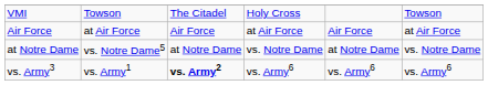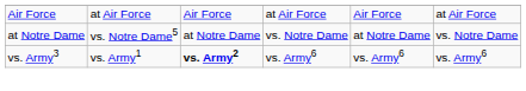 <table class="wikitable">
 <tr>
-</tr>
-<tr>
-<td><a href='#'>VMI</a></td>
-<td><a href='#'>Towson</a></td>
-<td><a href='#'>The Citadel</a></td>
-<td><a href='#'>Holy Cross</a></td>
-<td></td>
-<td><a href='#'>Towson</a></td>
 </tr>
 <tr>
 <td><a href='#'>Air Force</a></td>
 <td>at <a href='#'>Air Force</a></td>
 <td><a href='#'>Air Force</a></td>
 <td>at <a href='#'>Air Force</a></td>
 <td><a href='#'>Air Force</a></td>
 <td>at <a href='#'>Air Force</a></td>
 </tr>
 <tr>
 <td>at <a href='#'>Notre Dame</a></td>
 <td>vs. <a href='#'>Notre Dame</a><sup>5</sup></td>
 <td>at <a href='#'>Notre Dame</a></td>
 <td>vs. <a href='#'>Notre Dame</a></td>
 <td>at <a href='#'>Notre Dame</a></td>
 <td>vs. <a href='#'>Notre Dame</a></td>
 </tr>
 <tr>
 <td>vs. <a href='#'>Army</a><sup>3</sup></td>
 <td>vs. <a href='#'>Army</a><sup>1</sup></td>
 <td><strong>vs. <a href='#'>Army</a><sup>2</sup></strong></td>
 <td>vs. <a href='#'>Army</a><sup>6</sup></td>
 <td>vs. <a href='#'>Army</a><sup>6</sup></td>
 <td>vs. <a href='#'>Army</a><sup>6</sup></td>
 </tr>
 </table>
